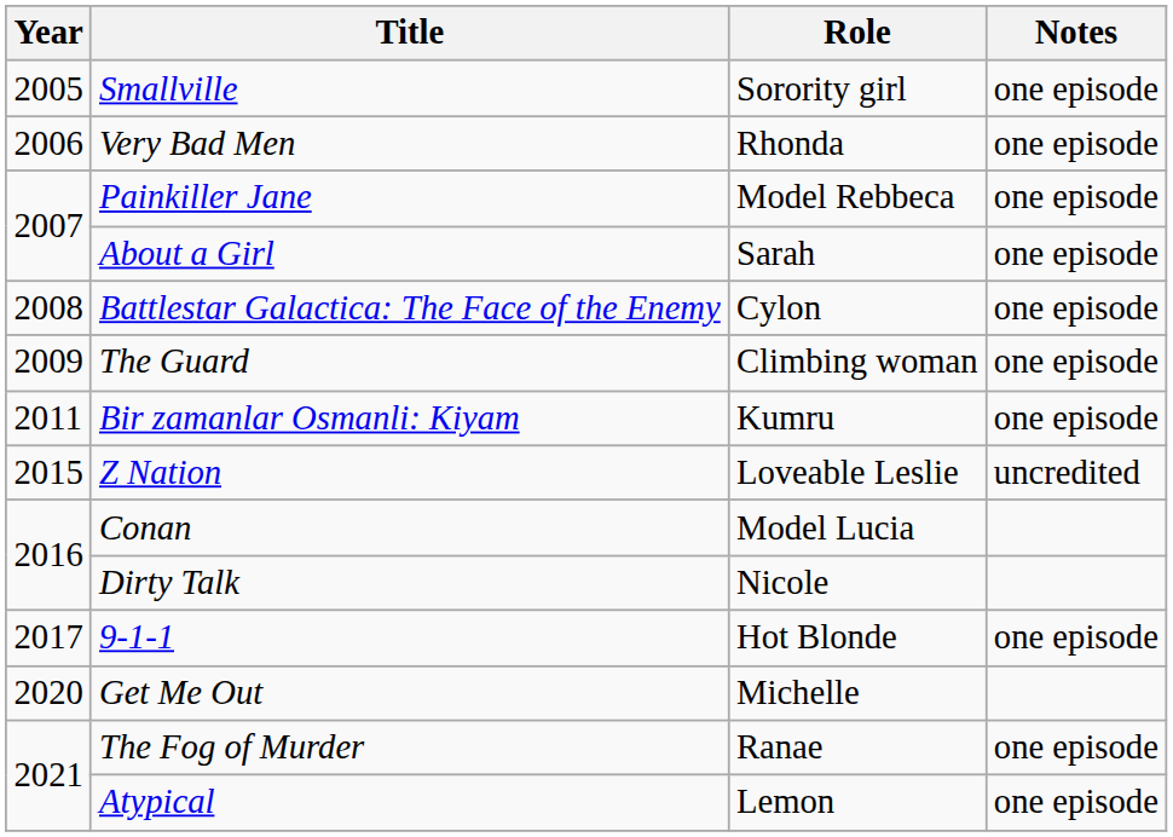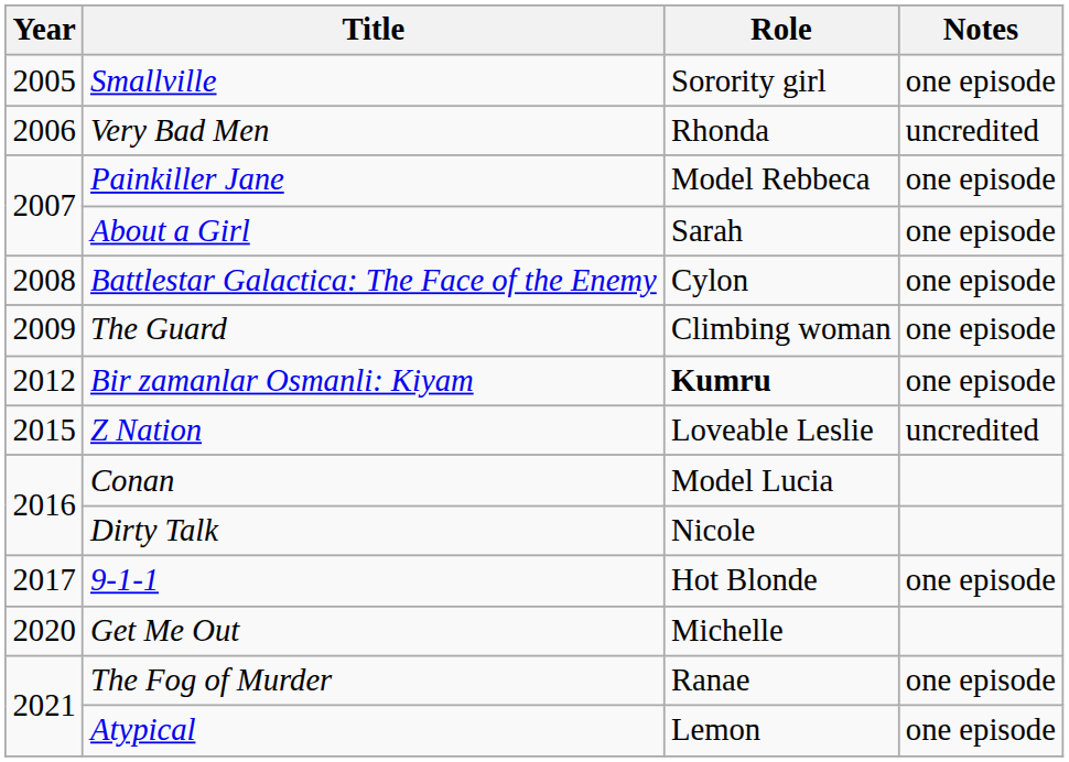 <table class="wikitable">
 <tr>
 <th>Year</th>
 <th>Title</th>
 <th>Role</th>
 <th>Notes</th>
 </tr>
 <tr>
 <td>2005</td>
 <td><em><a href='#'>Smallville</a></em></td>
 <td>Sorority girl</td>
 <td>one episode</td>
 </tr>
 <tr>
 <td>2006</td>
 <td><em>Very Bad Men</em></td>
 <td>Rhonda</td>
-<td>one episode</td>
+<td>uncredited</td>
 </tr>
 <tr>
 <td rowspan="2">2007</td>
 <td><em><a href='#'>Painkiller Jane</a></em></td>
 <td>Model Rebbeca</td>
 <td>one episode</td>
 </tr>
 <tr>
 <td><em><a href='#'>About a Girl</a></em></td>
 <td>Sarah</td>
 <td>one episode</td>
 </tr>
 <tr>
 <td>2008</td>
 <td><em><a href='#'>Battlestar Galactica: The Face of the Enemy</a></em></td>
 <td>Cylon</td>
 <td>one episode</td>
 </tr>
 <tr>
 <td>2009</td>
 <td><em>The Guard</em></td>
 <td>Climbing woman</td>
 <td>one episode</td>
 </tr>
 <tr>
-<td>2011</td>
+<td>2012</td>
 <td><em><a href='#'>Bir zamanlar Osmanli: Kiyam</a></em></td>
-<td>Kumru</td>
+<td><strong>Kumru</strong></td>
 <td>one episode</td>
 </tr>
 <tr>
 <td>2015</td>
 <td><em><a href='#'>Z Nation</a></em></td>
 <td>Loveable Leslie</td>
 <td>uncredited</td>
 </tr>
 <tr>
 <td rowspan="2">2016</td>
 <td><em>Conan</em></td>
 <td>Model Lucia</td>
 <td></td>
 </tr>
 <tr>
 <td><em>Dirty Talk</em></td>
 <td>Nicole</td>
 <td></td>
 </tr>
 <tr>
 <td>2017</td>
 <td><em><a href='#'>9-1-1</a></em></td>
 <td>Hot Blonde</td>
 <td>one episode</td>
 </tr>
 <tr>
 <td>2020</td>
 <td><em>Get Me Out</em></td>
 <td>Michelle</td>
 <td></td>
 </tr>
 <tr>
 <td rowspan="2">2021</td>
 <td><em>The Fog of Murder</em></td>
 <td>Ranae</td>
 <td>one episode</td>
 </tr>
 <tr>
 <td><em><a href='#'>Atypical</a></em></td>
 <td>Lemon</td>
 <td>one episode</td>
 </tr>
 </table>
